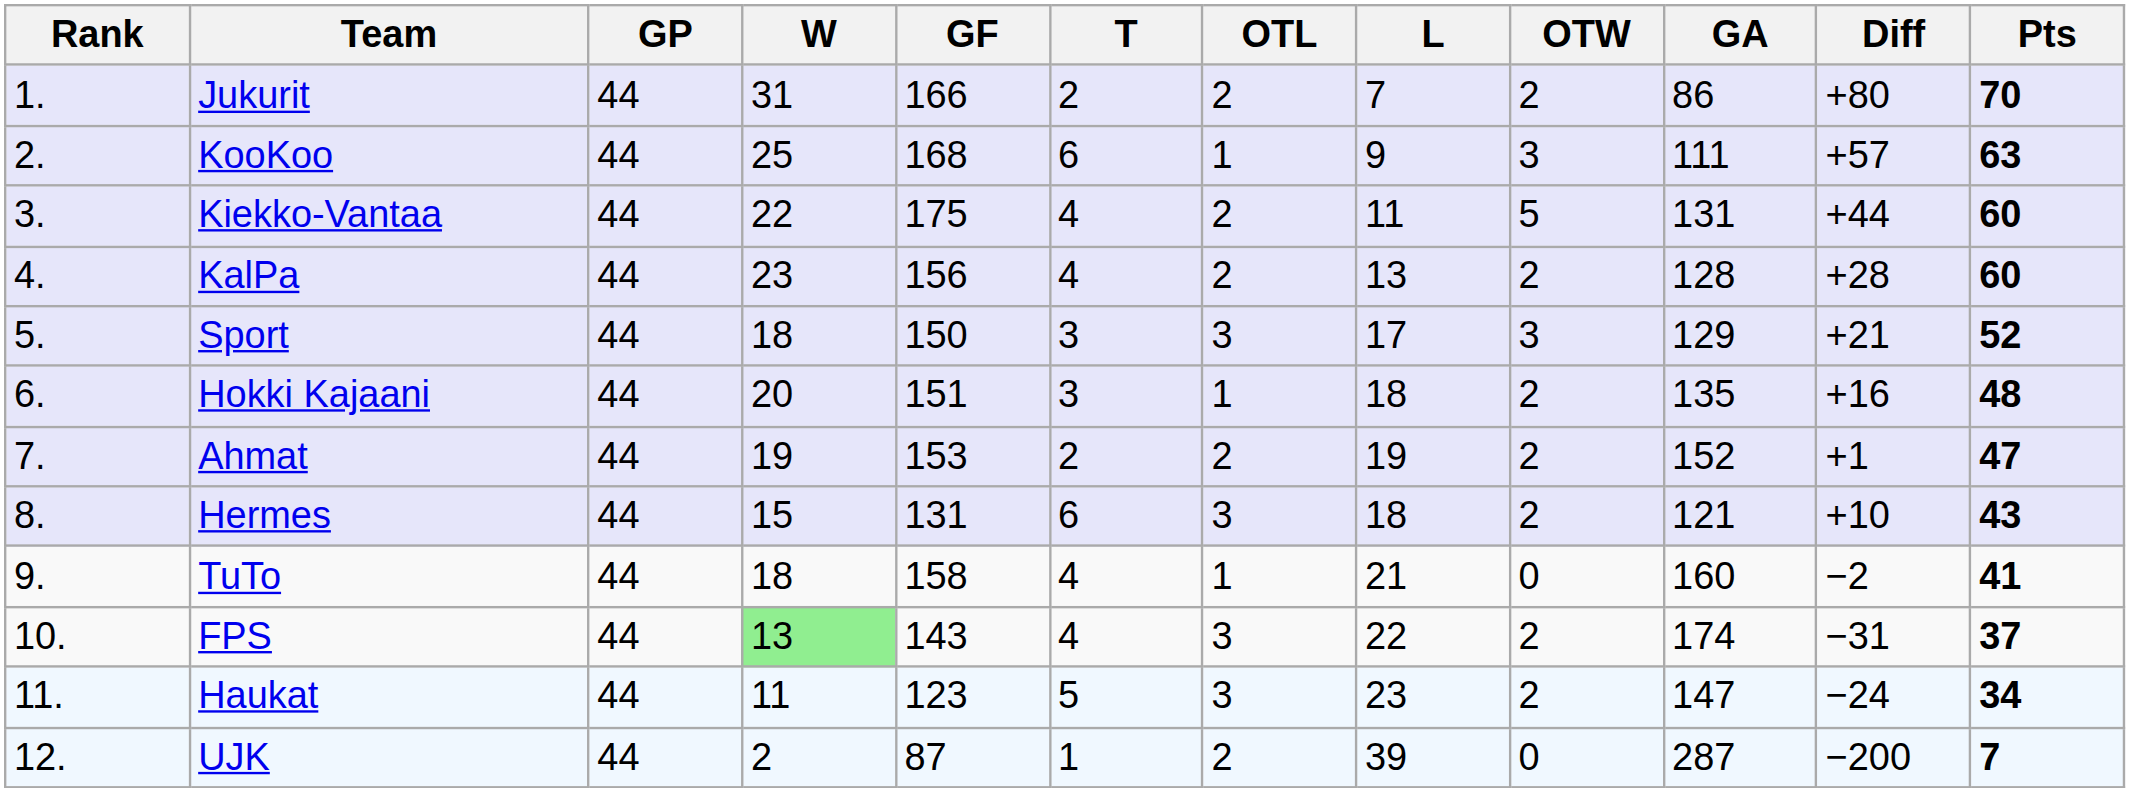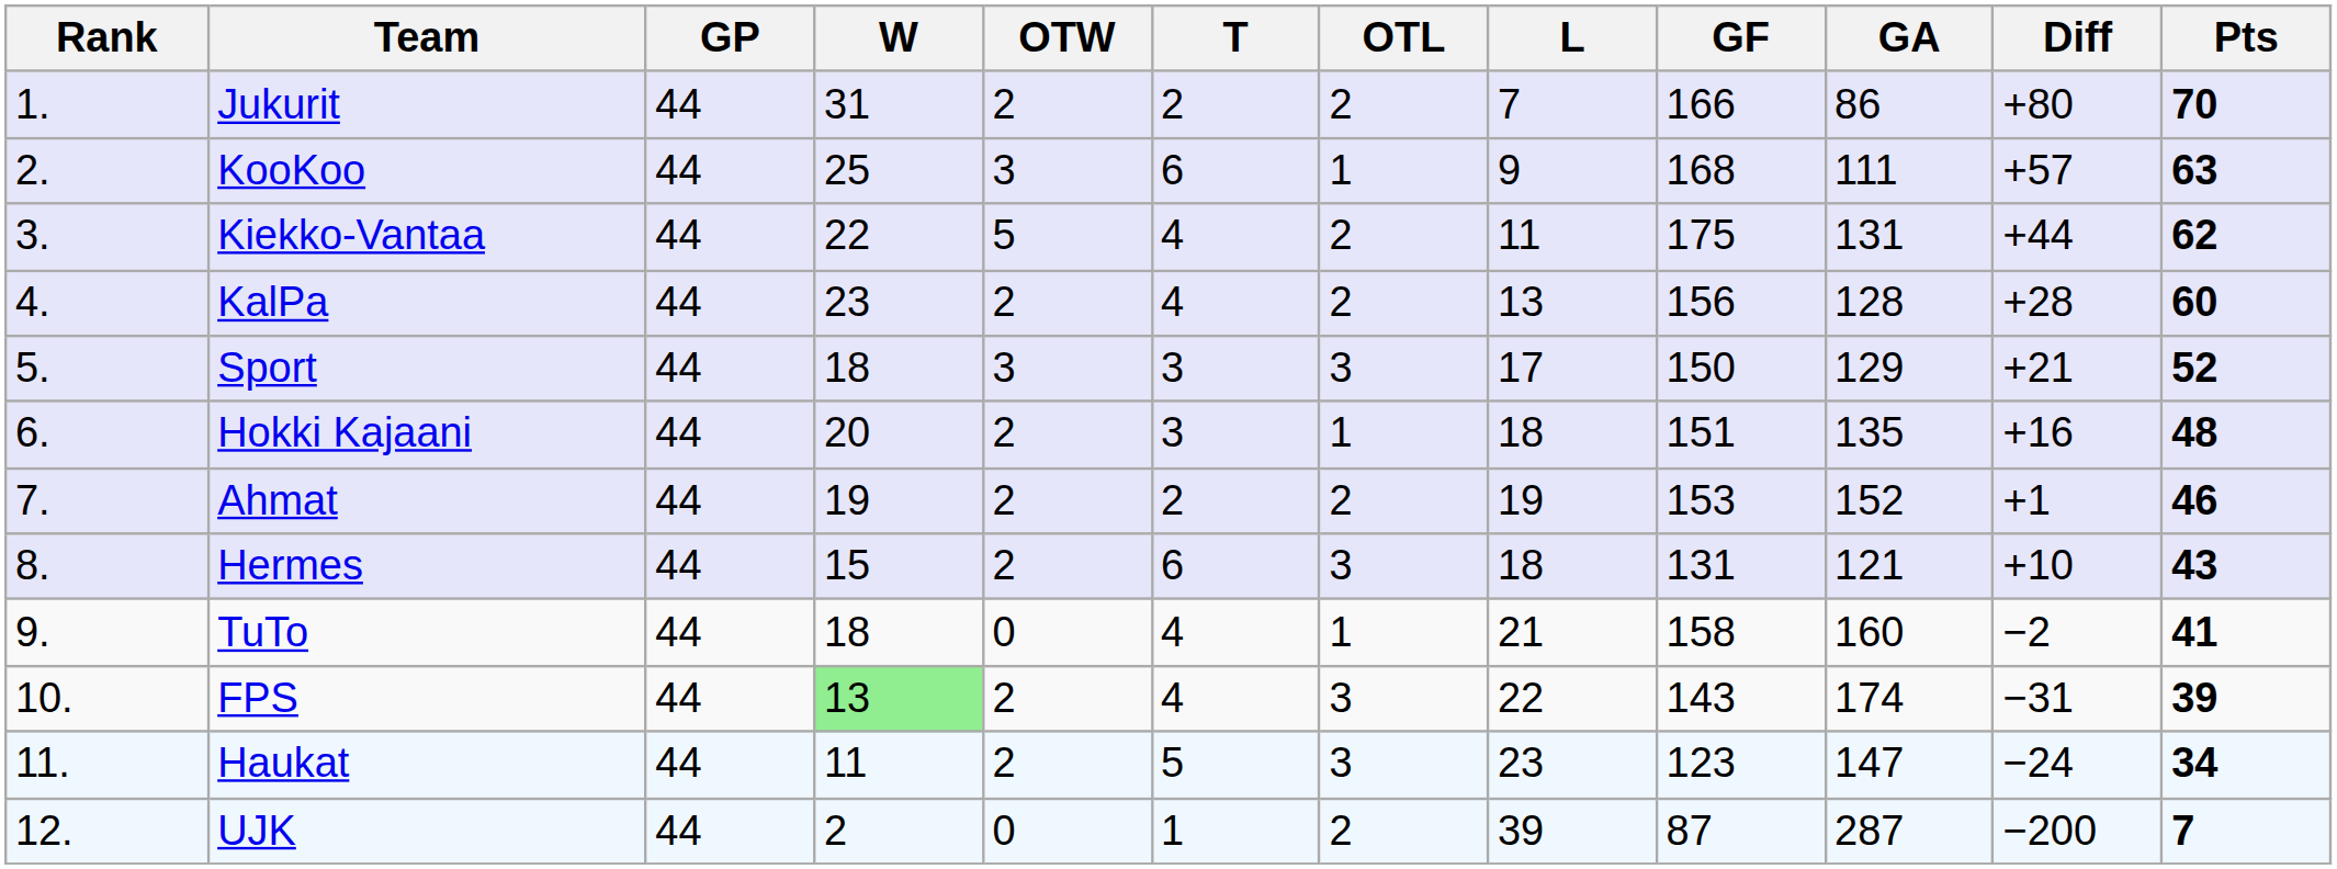 <table class="wikitable">
 <tr>
 <th bgcolor="#DDDDFF" width="6%" align="left">Rank</th>
 <th bgcolor="#DDDDFF" width="13%">Team</th>
 <th bgcolor="#DDDDFF" width="5%">GP</th>
 <th bgcolor="#DDDDFF" width="5%">W</th>
-<th bgcolor="#DDDDFF" width="5%">GF</th>
+<th bgcolor="#DDDDFF" width="5%">OTW</th>
 <th bgcolor="#DDDDFF" width="5%">T</th>
 <th bgcolor="#DDDDFF" width="5%">OTL</th>
 <th bgcolor="#DDDDFF" width="5%">L</th>
-<th bgcolor="#DDDDFF" width="5%">OTW</th>
+<th bgcolor="#DDDDFF" width="5%">GF</th>
 <th bgcolor="#DDDDFF" width="5%">GA</th>
 <th bgcolor="#DDDDFF" width="5%">Diff</th>
 <th bgcolor="#DDDDFF" width="5%">Pts</th>
 </tr>
 <tr bgcolor="#e6e6fa">
 <td align="left">1.</td>
 <td><a href='#'>Jukurit</a></td>
 <td>44</td>
 <td>31</td>
-<td>166</td>
+<td>2</td>
 <td>2</td>
 <td>2</td>
 <td>7</td>
-<td>2</td>
+<td>166</td>
 <td>86</td>
 <td>+80</td>
 <td><strong>70</strong></td>
 </tr>
 <tr bgcolor="#e6e6fa">
 <td align="left">2.</td>
 <td><a href='#'>KooKoo</a></td>
 <td>44</td>
 <td>25</td>
-<td>168</td>
+<td>3</td>
 <td>6</td>
 <td>1</td>
 <td>9</td>
-<td>3</td>
+<td>168</td>
 <td>111</td>
 <td>+57</td>
 <td><strong>63</strong></td>
 </tr>
 <tr bgcolor="#e6e6fa">
 <td align="left">3.</td>
 <td><a href='#'>Kiekko-Vantaa</a></td>
 <td>44</td>
 <td>22</td>
-<td>175</td>
+<td>5</td>
 <td>4</td>
 <td>2</td>
 <td>11</td>
-<td>5</td>
+<td>175</td>
 <td>131</td>
 <td>+44</td>
-<td><strong>60</strong></td>
+<td><strong>62</strong></td>
 </tr>
 <tr bgcolor="#e6e6fa">
 <td align="left">4.</td>
 <td><a href='#'>KalPa</a></td>
 <td>44</td>
 <td>23</td>
-<td>156</td>
+<td>2</td>
 <td>4</td>
 <td>2</td>
 <td>13</td>
-<td>2</td>
+<td>156</td>
 <td>128</td>
 <td>+28</td>
 <td><strong>60</strong></td>
 </tr>
 <tr bgcolor="#e6e6fa">
 <td align="left">5.</td>
 <td><a href='#'>Sport</a></td>
 <td>44</td>
 <td>18</td>
-<td>150</td>
+<td>3</td>
 <td>3</td>
 <td>3</td>
 <td>17</td>
-<td>3</td>
+<td>150</td>
 <td>129</td>
 <td>+21</td>
 <td><strong>52</strong></td>
 </tr>
 <tr bgcolor="#e6e6fa">
 <td align="left">6.</td>
 <td><a href='#'>Hokki Kajaani</a></td>
 <td>44</td>
 <td>20</td>
-<td>151</td>
+<td>2</td>
 <td>3</td>
 <td>1</td>
 <td>18</td>
-<td>2</td>
+<td>151</td>
 <td>135</td>
 <td>+16</td>
 <td><strong>48</strong></td>
 </tr>
 <tr bgcolor="#e6e6fa">
 <td align="left">7.</td>
 <td><a href='#'>Ahmat</a></td>
 <td>44</td>
 <td>19</td>
-<td>153</td>
+<td>2</td>
 <td>2</td>
 <td>2</td>
 <td>19</td>
-<td>2</td>
+<td>153</td>
 <td>152</td>
 <td>+1</td>
-<td><strong>47</strong></td>
+<td><strong>46</strong></td>
 </tr>
 <tr bgcolor="#e6e6fa">
 <td align="left">8.</td>
 <td><a href='#'>Hermes</a></td>
 <td>44</td>
 <td>15</td>
-<td>131</td>
+<td>2</td>
 <td>6</td>
 <td>3</td>
 <td>18</td>
-<td>2</td>
+<td>131</td>
 <td>121</td>
 <td>+10</td>
 <td><strong>43</strong></td>
 </tr>
 <tr>
 <td align="left">9.</td>
 <td><a href='#'>TuTo</a></td>
 <td>44</td>
 <td>18</td>
-<td>158</td>
+<td>0</td>
 <td>4</td>
 <td>1</td>
 <td>21</td>
-<td>0</td>
+<td>158</td>
 <td>160</td>
 <td>−2</td>
 <td><strong>41</strong></td>
 </tr>
 <tr>
 <td align="left">10.</td>
 <td><a href='#'>FPS</a></td>
 <td>44</td>
 <td style="background: lightgreen;">13</td>
-<td>143</td>
+<td>2</td>
 <td>4</td>
 <td>3</td>
 <td>22</td>
-<td>2</td>
+<td>143</td>
 <td>174</td>
 <td>−31</td>
-<td><strong>37</strong></td>
+<td><strong>39</strong></td>
 </tr>
 <tr bgcolor="#f0f8ff">
 <td align="left">11.</td>
 <td><a href='#'>Haukat</a></td>
 <td>44</td>
 <td>11</td>
-<td>123</td>
+<td>2</td>
 <td>5</td>
 <td>3</td>
 <td>23</td>
-<td>2</td>
+<td>123</td>
 <td>147</td>
 <td>−24</td>
 <td><strong>34</strong></td>
 </tr>
 <tr bgcolor="#f0f8ff">
 <td align="left">12.</td>
 <td><a href='#'>UJK</a></td>
 <td>44</td>
 <td>2</td>
-<td>87</td>
+<td>0</td>
 <td>1</td>
 <td>2</td>
 <td>39</td>
-<td>0</td>
+<td>87</td>
 <td>287</td>
 <td>−200</td>
 <td><strong>7</strong></td>
 </tr>
 </table>
